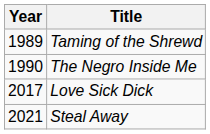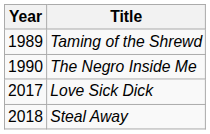 <table class="wikitable">
 <tr>
 <th>Year</th>
 <th>Title</th>
 </tr>
 <tr>
 <td>1989</td>
 <td><em>Taming of the Shrewd</em></td>
 </tr>
 <tr>
 <td>1990</td>
 <td><em>The Negro Inside Me</em></td>
 </tr>
 <tr>
 <td>2017</td>
 <td><em>Love Sick Dick</em></td>
 </tr>
 <tr>
-<td>2021</td>
+<td>2018</td>
 <td><em>Steal Away</em></td>
 </tr>
 </table>
